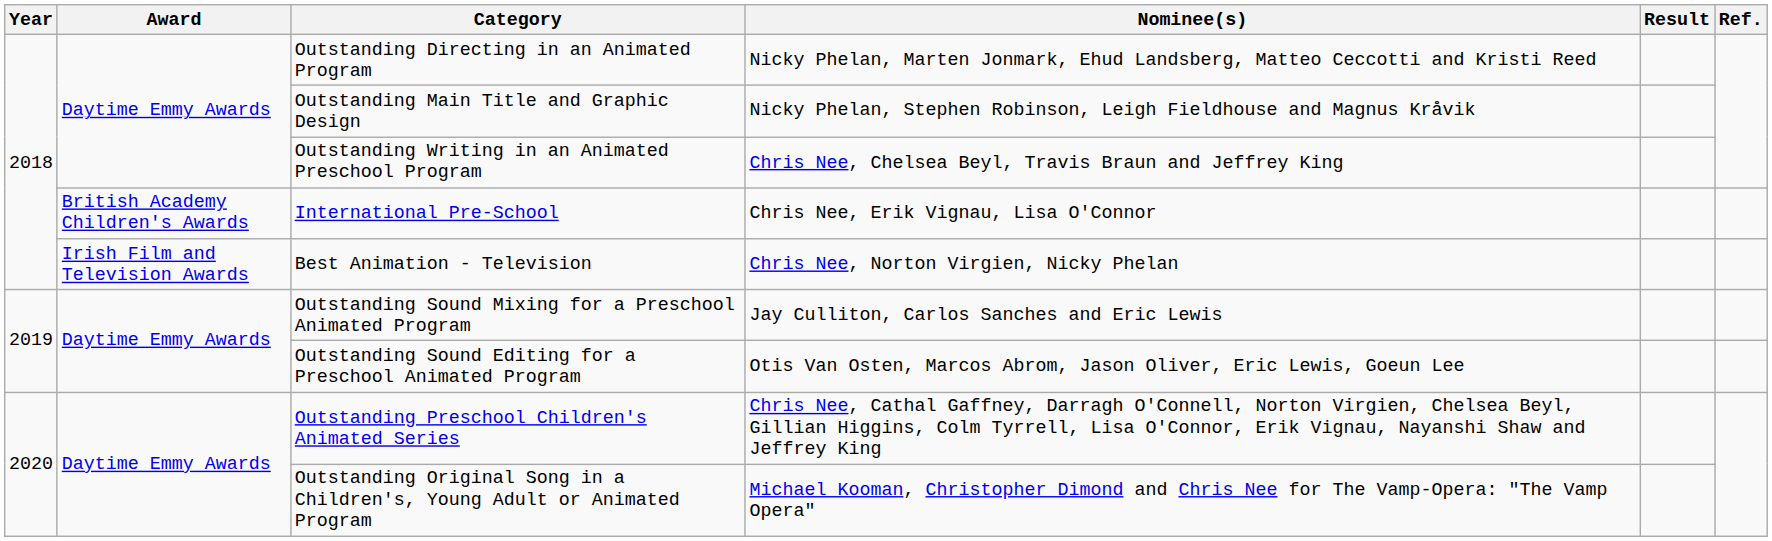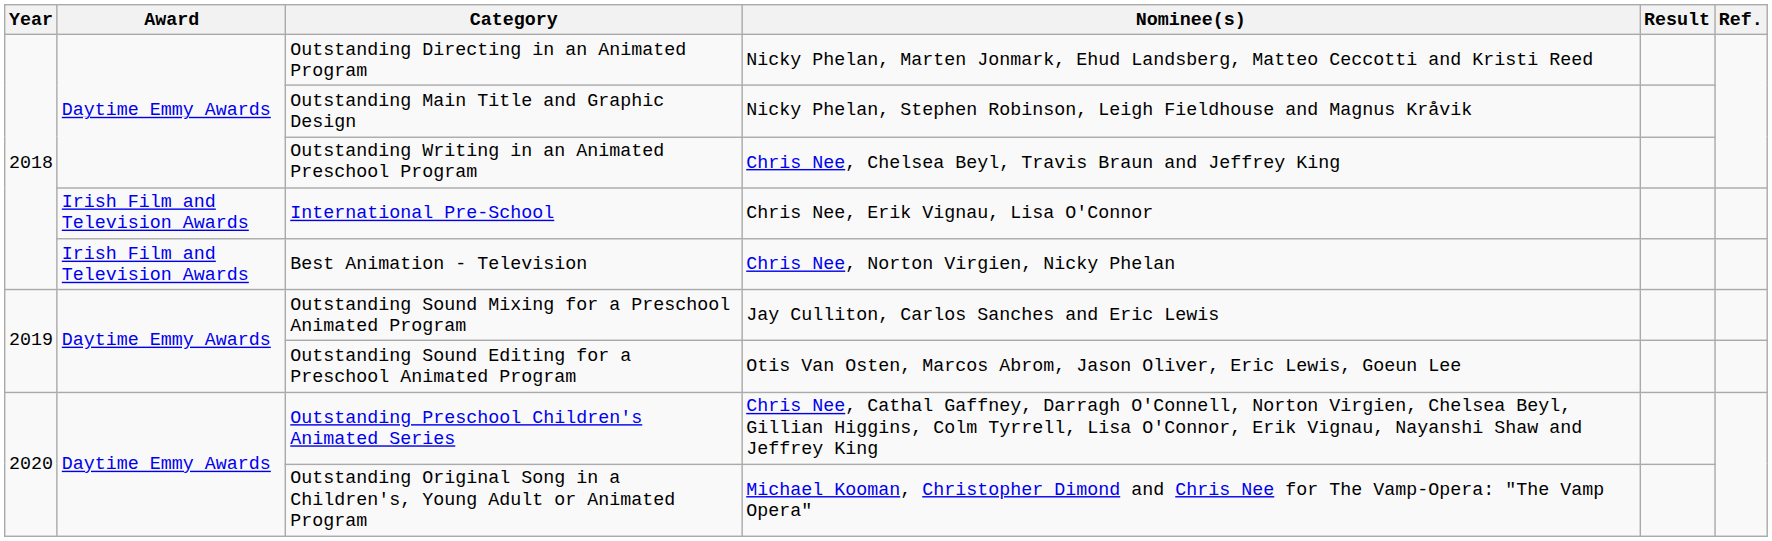 <table class="wikitable">
 <tr>
 <th>Year</th>
 <th>Award</th>
 <th>Category</th>
 <th>Nominee(s)</th>
 <th>Result</th>
 <th>Ref.</th>
 </tr>
 <tr>
 <td rowspan="5">2018</td>
 <td rowspan="3"><a href='#'>Daytime Emmy Awards</a></td>
 <td>Outstanding Directing in an Animated Program</td>
 <td>Nicky Phelan, Marten Jonmark, Ehud Landsberg, Matteo Ceccotti and Kristi Reed</td>
 <td></td>
 <td rowspan="3" style="text-align:center;"></td>
 </tr>
 <tr>
 <td>Outstanding Main Title and Graphic Design</td>
 <td>Nicky Phelan, Stephen Robinson, Leigh Fieldhouse and Magnus Kråvik</td>
 <td></td>
 </tr>
 <tr>
 <td>Outstanding Writing in an Animated Preschool Program</td>
 <td><a href='#'>Chris Nee</a>, Chelsea Beyl, Travis Braun and Jeffrey King</td>
 <td></td>
 </tr>
 <tr>
-<td><a href='#'>British Academy Children's Awards</a></td>
+<td><a href='#'>Irish Film and Television Awards</a></td>
 <td><a href='#'>International Pre-School</a></td>
 <td>Chris Nee, Erik Vignau, Lisa O'Connor</td>
 <td></td>
 <td style="text-align:center;"></td>
 </tr>
 <tr>
 <td><a href='#'>Irish Film and Television Awards</a></td>
 <td>Best Animation - Television</td>
 <td><a href='#'>Chris Nee</a>, Norton Virgien, Nicky Phelan</td>
 <td></td>
 <td style="text-align:center;"></td>
 </tr>
 <tr>
 <td rowspan="2">2019</td>
 <td rowspan="2"><a href='#'>Daytime Emmy Awards</a></td>
 <td>Outstanding Sound Mixing for a Preschool Animated Program</td>
 <td>Jay Culliton, Carlos Sanches and Eric Lewis</td>
 <td></td>
 <td style="text-align:center;"></td>
 </tr>
 <tr>
 <td>Outstanding Sound Editing for a Preschool Animated Program</td>
 <td>Otis Van Osten, Marcos Abrom, Jason Oliver, Eric Lewis, Goeun Lee</td>
 <td></td>
 <td style="text-align:center;"></td>
 </tr>
 <tr>
 <td rowspan="2">2020</td>
 <td rowspan="2"><a href='#'>Daytime Emmy Awards</a></td>
 <td><a href='#'>Outstanding Preschool Children's Animated Series</a></td>
 <td><a href='#'>Chris Nee</a>, Cathal Gaffney, Darragh O'Connell, Norton Virgien, Chelsea Beyl, Gillian Higgins, Colm Tyrrell, Lisa O'Connor, Erik Vignau, Nayanshi Shaw and Jeffrey King</td>
 <td></td>
 <td rowspan="2" style="text-align:center;"></td>
 </tr>
 <tr>
 <td>Outstanding Original Song in a Children's, Young Adult or Animated Program</td>
 <td><a href='#'>Michael Kooman</a>, <a href='#'>Christopher Dimond</a> and <a href='#'>Chris Nee</a> for The Vamp-Opera: "The Vamp Opera"</td>
 <td></td>
 </tr>
 </table>
